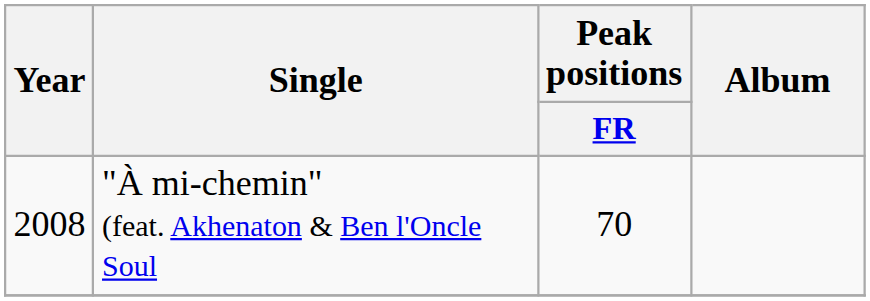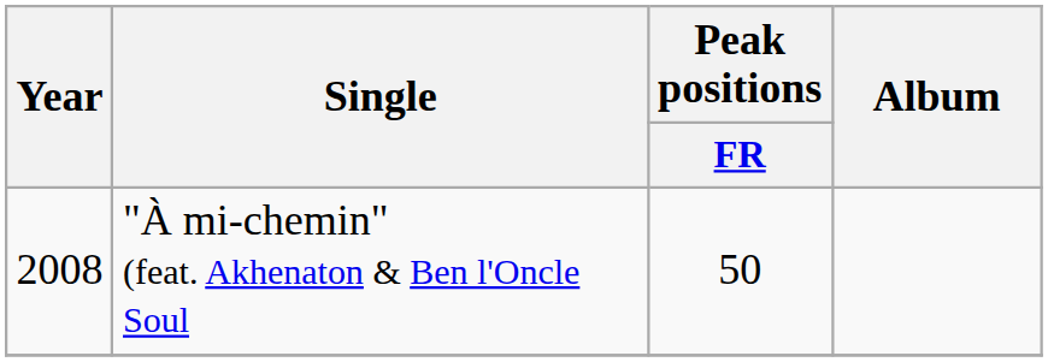 <table class="wikitable">
 <tr>
 <th align="center" rowspan="2" width="10">Year</th>
 <th align="center" rowspan="2" width="190">Single</th>
 <th align="center" colspan="1" width="20">Peak positions</th>
 <th align="center" rowspan="2" width="70">Album</th>
 </tr>
 <tr>
 <th scope="col" style="width:3em;font-size:90%;"><a href='#'>FR</a><br></th>
 </tr>
 <tr>
 <td style="text-align:center;">2008</td>
 <td>"À mi-chemin" <br><small>(feat. <a href='#'>Akhenaton</a> & <a href='#'>Ben l'Oncle Soul</a></small></td>
-<td style="text-align:center;">70</td>
+<td style="text-align:center;">50</td>
 <td style="text-align:center;"></td>
 </tr>
 <tr>
 </tr>
 </table>
